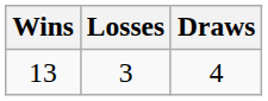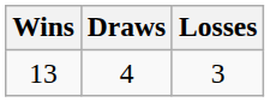 <table class="wikitable">
 <tr>
 <th>Wins</th>
+<th>Draws</th>
 <th>Losses</th>
-<th>Draws</th>
 </tr>
 <tr>
 <td align=center>13</td>
+<td align=center>4</td>
 <td align=center>3</td>
-<td align=center>4</td>
 </tr>
 </table>
